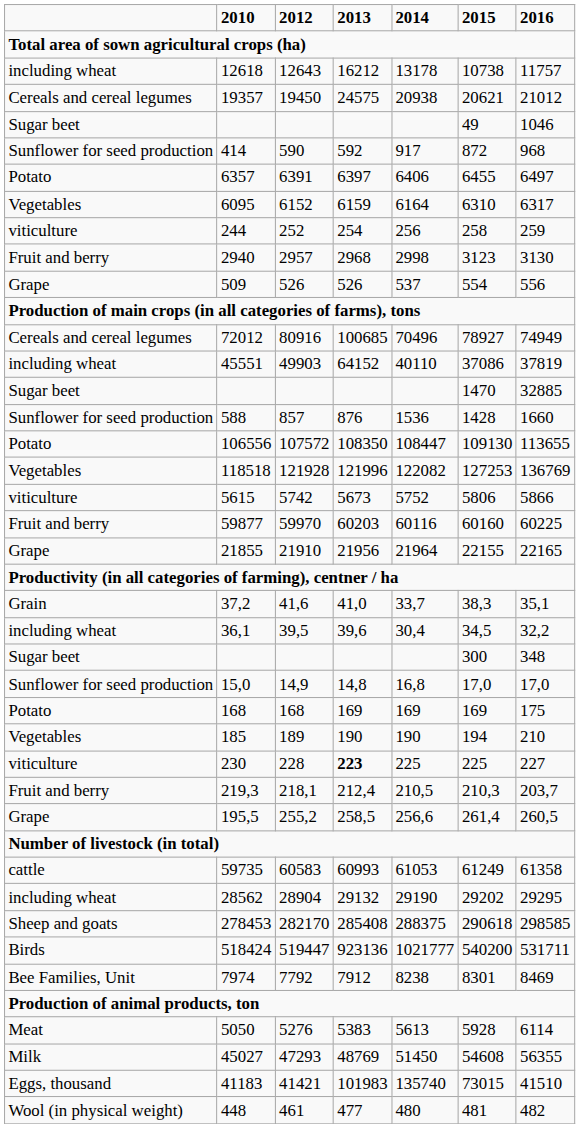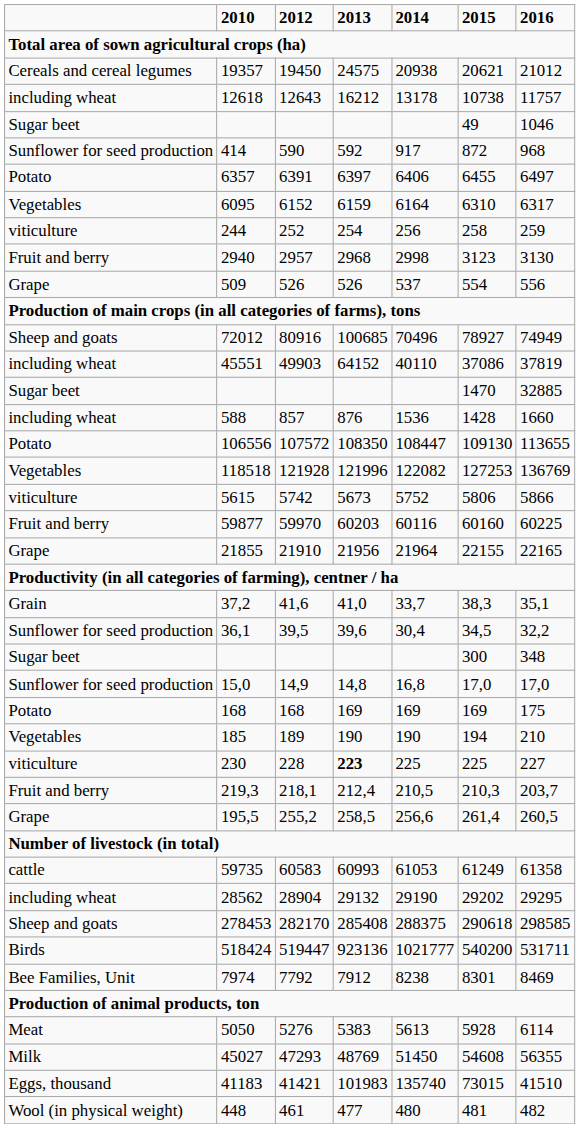 <table class="wikitable">
 <tr>
 <td></td>
 <td><strong>2010</strong></td>
 <td><strong>2012</strong></td>
 <td><strong>2013</strong></td>
 <td><strong>2014</strong></td>
 <td><strong>2015</strong></td>
 <td><strong>2016</strong></td>
 </tr>
 <tr>
 <td colspan="7"><strong>Total  area of sown agricultural crops (ha)</strong></td>
 </tr>
 <tr>
+<td>Cereals  and cereal legumes</td>
+<td>19357</td>
+<td>19450</td>
+<td>24575</td>
+<td>20938</td>
+<td>20621</td>
+<td>21012</td>
+</tr>
+<tr>
 <td>including  wheat</td>
 <td>12618</td>
 <td>12643</td>
 <td>16212</td>
 <td>13178</td>
 <td>10738</td>
 <td>11757</td>
-</tr>
-<tr>
-<td>Cereals  and cereal legumes</td>
-<td>19357</td>
-<td>19450</td>
-<td>24575</td>
-<td>20938</td>
-<td>20621</td>
-<td>21012</td>
 </tr>
 <tr>
 <td>Sugar  beet</td>
 <td></td>
 <td></td>
 <td></td>
 <td></td>
 <td>49</td>
 <td>1046</td>
 </tr>
 <tr>
 <td>Sunflower  for seed production</td>
 <td>414</td>
 <td>590</td>
 <td>592</td>
 <td>917</td>
 <td>872</td>
 <td>968</td>
 </tr>
 <tr>
 <td>Potato</td>
 <td>6357</td>
 <td>6391</td>
 <td>6397</td>
 <td>6406</td>
 <td>6455</td>
 <td>6497</td>
 </tr>
 <tr>
 <td>Vegetables</td>
 <td>6095</td>
 <td>6152</td>
 <td>6159</td>
 <td>6164</td>
 <td>6310</td>
 <td>6317</td>
 </tr>
 <tr>
 <td>viticulture</td>
 <td>244</td>
 <td>252</td>
 <td>254</td>
 <td>256</td>
 <td>258</td>
 <td>259</td>
 </tr>
 <tr>
 <td>Fruit  and berry</td>
 <td>2940</td>
 <td>2957</td>
 <td>2968</td>
 <td>2998</td>
 <td>3123</td>
 <td>3130</td>
 </tr>
 <tr>
 <td>Grape</td>
 <td>509</td>
 <td>526</td>
 <td>526</td>
 <td>537</td>
 <td>554</td>
 <td>556</td>
 </tr>
 <tr>
 <td colspan="7"><strong>Production  of main crops  (in all categories of  farms), tons</strong></td>
 </tr>
 <tr>
-<td>Cereals  and cereal legumes</td>
+<td>Sheep  and goats</td>
 <td>72012</td>
 <td>80916</td>
 <td>100685</td>
 <td>70496</td>
 <td>78927</td>
 <td>74949</td>
 </tr>
 <tr>
 <td>including  wheat</td>
 <td>45551</td>
 <td>49903</td>
 <td>64152</td>
 <td>40110</td>
 <td>37086</td>
 <td>37819</td>
 </tr>
 <tr>
 <td>Sugar  beet</td>
 <td></td>
 <td></td>
 <td></td>
 <td></td>
 <td>1470</td>
 <td>32885</td>
 </tr>
 <tr>
-<td>Sunflower  for seed production</td>
+<td>including  wheat</td>
 <td>588</td>
 <td>857</td>
 <td>876</td>
 <td>1536</td>
 <td>1428</td>
 <td>1660</td>
 </tr>
 <tr>
 <td>Potato</td>
 <td>106556</td>
 <td>107572</td>
 <td>108350</td>
 <td>108447</td>
 <td>109130</td>
 <td>113655</td>
 </tr>
 <tr>
 <td>Vegetables</td>
 <td>118518</td>
 <td>121928</td>
 <td>121996</td>
 <td>122082</td>
 <td>127253</td>
 <td>136769</td>
 </tr>
 <tr>
 <td>viticulture</td>
 <td>5615</td>
 <td>5742</td>
 <td>5673</td>
 <td>5752</td>
 <td>5806</td>
 <td>5866</td>
 </tr>
 <tr>
 <td>Fruit  and berry</td>
 <td>59877</td>
 <td>59970</td>
 <td>60203</td>
 <td>60116</td>
 <td>60160</td>
 <td>60225</td>
 </tr>
 <tr>
 <td>Grape</td>
 <td>21855</td>
 <td>21910</td>
 <td>21956</td>
 <td>21964</td>
 <td>22155</td>
 <td>22165</td>
 </tr>
 <tr>
 <td colspan="7"><strong>Productivity  (in all categories of farming), centner / ha</strong></td>
 </tr>
 <tr>
 <td>Grain</td>
 <td>37,2</td>
 <td>41,6</td>
 <td>41,0</td>
 <td>33,7</td>
 <td>38,3</td>
 <td>35,1</td>
 </tr>
 <tr>
-<td>including  wheat</td>
+<td>Sunflower  for seed production</td>
 <td>36,1</td>
 <td>39,5</td>
 <td>39,6</td>
 <td>30,4</td>
 <td>34,5</td>
 <td>32,2</td>
 </tr>
 <tr>
 <td>Sugar  beet</td>
 <td></td>
 <td></td>
 <td></td>
 <td></td>
 <td>300</td>
 <td>348</td>
 </tr>
 <tr>
 <td>Sunflower  for seed production</td>
 <td>15,0</td>
 <td>14,9</td>
 <td>14,8</td>
 <td>16,8</td>
 <td>17,0</td>
 <td>17,0</td>
 </tr>
 <tr>
 <td>Potato</td>
 <td>168</td>
 <td>168</td>
 <td>169</td>
 <td>169</td>
 <td>169</td>
 <td>175</td>
 </tr>
 <tr>
 <td>Vegetables</td>
 <td>185</td>
 <td>189</td>
 <td>190</td>
 <td>190</td>
 <td>194</td>
 <td>210</td>
 </tr>
 <tr>
 <td>viticulture</td>
 <td>230</td>
 <td>228</td>
 <td><strong>223</strong></td>
 <td>225</td>
 <td>225</td>
 <td>227</td>
 </tr>
 <tr>
 <td>Fruit  and berry</td>
 <td>219,3</td>
 <td>218,1</td>
 <td>212,4</td>
 <td>210,5</td>
 <td>210,3</td>
 <td>203,7</td>
 </tr>
 <tr>
 <td>Grape</td>
 <td>195,5</td>
 <td>255,2</td>
 <td>258,5</td>
 <td>256,6</td>
 <td>261,4</td>
 <td>260,5</td>
 </tr>
 <tr>
 <td colspan="7"><strong>Number  of livestock (in total)</strong></td>
 </tr>
 <tr>
 <td>cattle</td>
 <td>59735</td>
 <td>60583</td>
 <td>60993</td>
 <td>61053</td>
 <td>61249</td>
 <td>61358</td>
 </tr>
 <tr>
 <td>including  wheat</td>
 <td>28562</td>
 <td>28904</td>
 <td>29132</td>
 <td>29190</td>
 <td>29202</td>
 <td>29295</td>
 </tr>
 <tr>
 <td>Sheep  and goats</td>
 <td>278453</td>
 <td>282170</td>
 <td>285408</td>
 <td>288375</td>
 <td>290618</td>
 <td>298585</td>
 </tr>
 <tr>
 <td>Birds</td>
 <td>518424</td>
 <td>519447</td>
 <td>923136</td>
 <td>1021777</td>
 <td>540200</td>
 <td>531711</td>
 </tr>
 <tr>
 <td>Bee  Families, Unit</td>
 <td>7974</td>
 <td>7792</td>
 <td>7912</td>
 <td>8238</td>
 <td>8301</td>
 <td>8469</td>
 </tr>
 <tr>
 <td colspan="7"><strong>Production  of animal products, ton</strong></td>
 </tr>
 <tr>
 <td>Meat</td>
 <td>5050</td>
 <td>5276</td>
 <td>5383</td>
 <td>5613</td>
 <td>5928</td>
 <td>6114</td>
 </tr>
 <tr>
 <td>Milk</td>
 <td>45027</td>
 <td>47293</td>
 <td>48769</td>
 <td>51450</td>
 <td>54608</td>
 <td>56355</td>
 </tr>
 <tr>
 <td>Eggs,  thousand</td>
 <td>41183</td>
 <td>41421</td>
 <td>101983</td>
 <td>135740</td>
 <td>73015</td>
 <td>41510</td>
 </tr>
 <tr>
 <td>Wool  (in physical weight)</td>
 <td>448</td>
 <td>461</td>
 <td>477</td>
 <td>480</td>
 <td>481</td>
 <td>482</td>
 </tr>
 </table>
